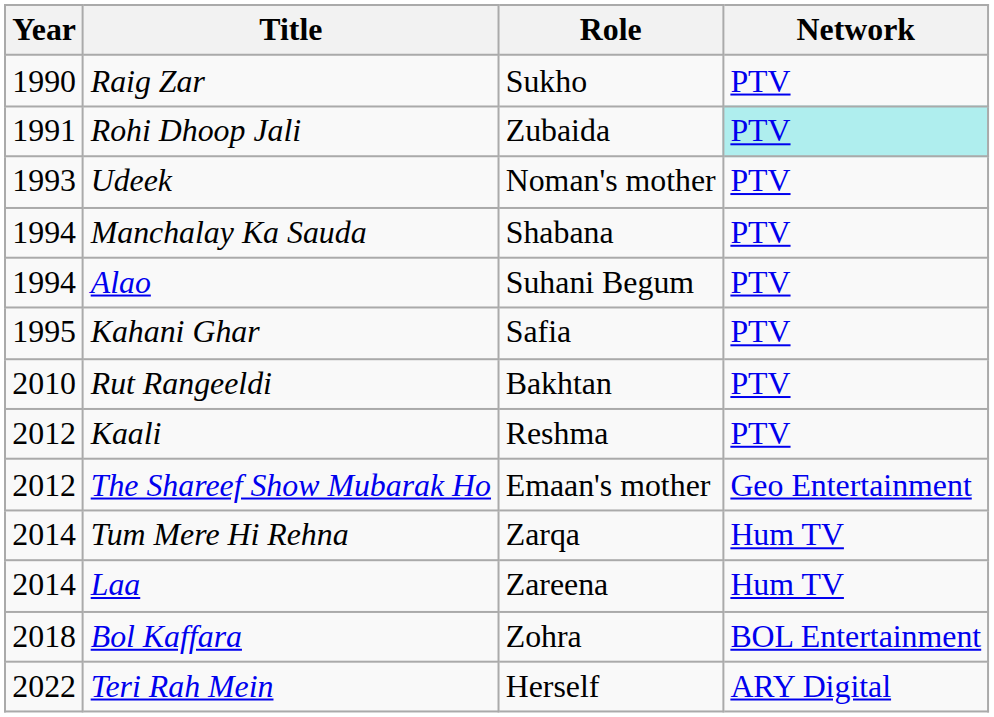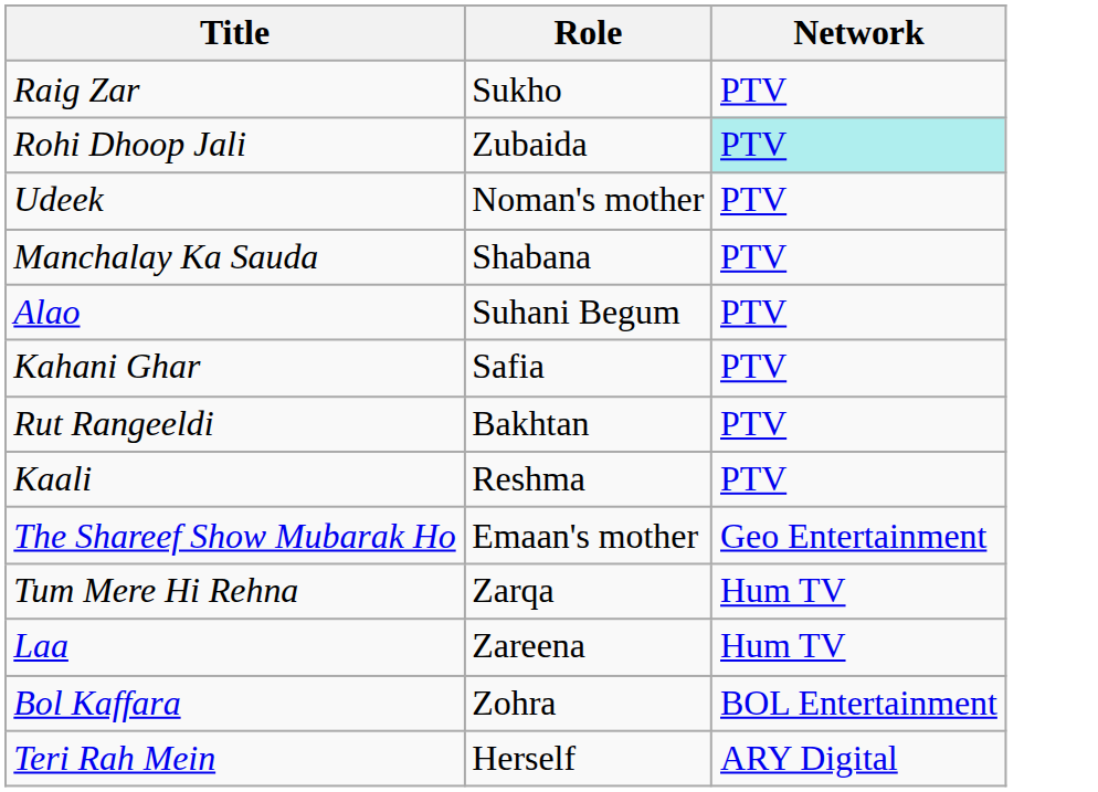 <table class="wikitable sortable plainrowheaders">
 <tr style="text-align:center;">
-<th scope="col">Year</th>
 <th scope="col">Title</th>
 <th scope="col">Role</th>
 <th scope="col">Network</th>
 </tr>
 <tr>
-<td>1990</td>
 <td><em>Raig Zar</em></td>
 <td>Sukho</td>
 <td><a href='#'>PTV</a></td>
 </tr>
 <tr>
-<td>1991</td>
 <td><em>Rohi Dhoop Jali</em></td>
 <td>Zubaida</td>
 <td style="background: paleturquoise;"><a href='#'>PTV</a></td>
 </tr>
 <tr>
-<td>1993</td>
 <td><em>Udeek</em></td>
 <td>Noman's mother</td>
 <td><a href='#'>PTV</a></td>
 </tr>
 <tr>
-<td>1994</td>
 <td><em>Manchalay Ka Sauda</em></td>
 <td>Shabana</td>
 <td><a href='#'>PTV</a></td>
 </tr>
 <tr>
-<td>1994</td>
 <td><em><a href='#'>Alao</a></em></td>
 <td>Suhani Begum</td>
 <td><a href='#'>PTV</a></td>
 </tr>
 <tr>
-<td>1995</td>
 <td><em>Kahani Ghar</em></td>
 <td>Safia</td>
 <td><a href='#'>PTV</a></td>
 </tr>
 <tr>
-<td>2010</td>
 <td><em>Rut Rangeeldi</em></td>
 <td>Bakhtan</td>
 <td><a href='#'>PTV</a></td>
 </tr>
 <tr>
-<td>2012</td>
 <td><em>Kaali</em></td>
 <td>Reshma</td>
 <td><a href='#'>PTV</a></td>
 </tr>
 <tr>
-<td>2012</td>
 <td><em><a href='#'>The Shareef Show Mubarak Ho</a></em></td>
 <td>Emaan's mother</td>
 <td><a href='#'>Geo Entertainment</a></td>
 </tr>
 <tr>
-<td>2014</td>
 <td><em>Tum Mere Hi Rehna</em></td>
 <td>Zarqa</td>
 <td><a href='#'>Hum TV</a></td>
 </tr>
 <tr>
-<td>2014</td>
 <td><em><a href='#'>Laa</a></em></td>
 <td>Zareena</td>
 <td><a href='#'>Hum TV</a></td>
 </tr>
 <tr>
-<td>2018</td>
 <td><em><a href='#'>Bol Kaffara</a></em></td>
 <td>Zohra</td>
 <td><a href='#'>BOL Entertainment</a></td>
 </tr>
 <tr>
-<td>2022</td>
 <td><em><a href='#'>Teri Rah Mein</a></em></td>
 <td>Herself</td>
 <td><a href='#'>ARY Digital</a></td>
 </tr>
 </table>
